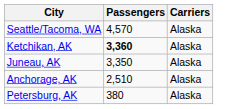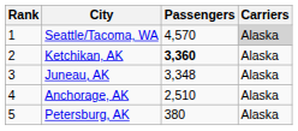 <table class="wikitable" style="font-size: 95%;">
 <tr>
+<th>Rank</th>
 <th>City</th>
 <th>Passengers</th>
 <th>Carriers</th>
 </tr>
 <tr>
+<td>1</td>
 <td><a href='#'>Seattle/Tacoma, WA</a></td>
 <td>4,570</td>
-<td>Alaska</td>
+<td style="background: lightgrey;">Alaska</td>
 </tr>
 <tr>
+<td>2</td>
 <td><a href='#'>Ketchikan, AK</a></td>
 <td><strong>3,360</strong></td>
 <td>Alaska</td>
 </tr>
 <tr>
+<td>3</td>
 <td><a href='#'>Juneau, AK</a></td>
-<td>3,350</td>
+<td>3,348</td>
 <td>Alaska</td>
 </tr>
 <tr>
+<td>4</td>
 <td><a href='#'>Anchorage, AK</a></td>
 <td>2,510</td>
 <td>Alaska</td>
 </tr>
 <tr>
+<td>5</td>
 <td><a href='#'>Petersburg, AK</a></td>
 <td>380</td>
 <td>Alaska</td>
 </tr>
 </table>
